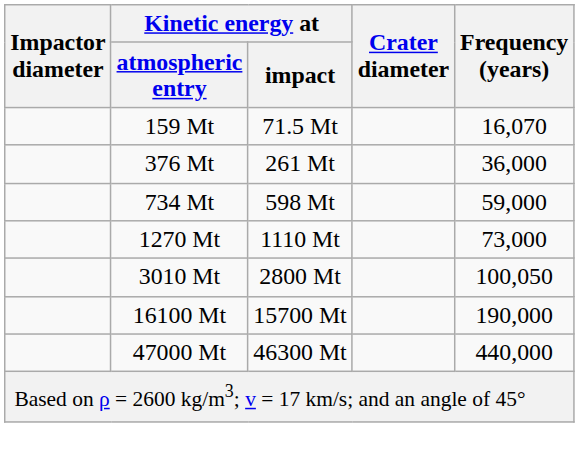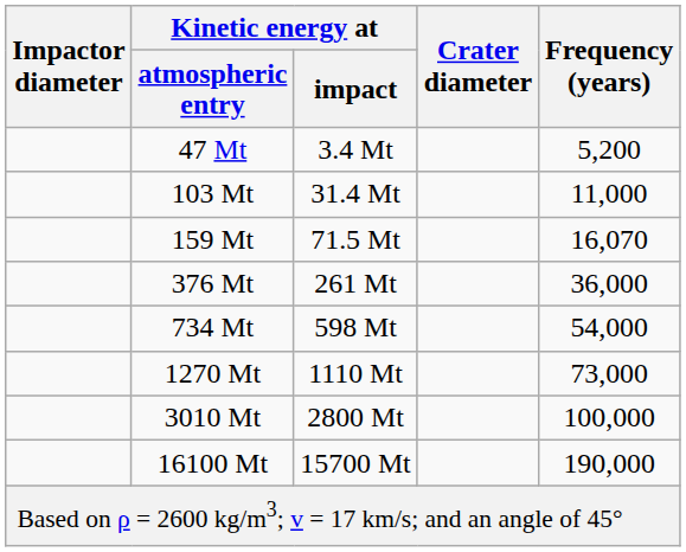 <table class="wikitable" style="text-align:center; float:left; margin-top:0;">
 <tr>
 <th rowspan=2>Impactor<br>diameter</th>
 <th colspan=2><a href='#'>Kinetic energy</a> at</th>
 <th rowspan=2><a href='#'>Crater</a><br>diameter</th>
 <th rowspan=2>Frequency<br>(years)</th>
 </tr>
 <tr>
 <th><a href='#'>atmospheric<br>entry</a></th>
 <th>impact</th>
+</tr>
+<tr>
+<td></td>
+<td>47 <a href='#'>Mt</a></td>
+<td>3.4 Mt</td>
+<td></td>
+<td>5,200</td>
+</tr>
+<tr>
+<td></td>
+<td>103 Mt</td>
+<td>31.4 Mt</td>
+<td></td>
+<td>11,000</td>
 </tr>
 <tr>
 <td></td>
 <td>159 Mt</td>
 <td>71.5 Mt</td>
 <td></td>
 <td>16,070</td>
 </tr>
 <tr>
 <td></td>
 <td>376 Mt</td>
 <td>261 Mt</td>
 <td></td>
 <td>36,000</td>
 </tr>
 <tr>
 <td></td>
 <td>734 Mt</td>
 <td>598 Mt</td>
 <td></td>
-<td>59,000</td>
+<td>54,000</td>
 </tr>
 <tr>
 <td></td>
 <td>1270 Mt</td>
 <td>1110 Mt</td>
 <td></td>
 <td>73,000</td>
 </tr>
 <tr>
 <td></td>
 <td>3010 Mt</td>
 <td>2800 Mt</td>
 <td></td>
-<td>100,050</td>
+<td>100,000</td>
 </tr>
 <tr>
 <td></td>
 <td>16100 Mt</td>
 <td>15700 Mt</td>
 <td></td>
 <td>190,000</td>
 </tr>
 <tr>
-<td></td>
-<td>47000 Mt</td>
-<td>46300 Mt</td>
-<td></td>
-<td>440,000</td>
-</tr>
-<tr>
 <th colspan=5 style="font-size: 0.9em; font-weight: normal; text-align: left; padding: 6px;">Based on <a href='#'>ρ</a> = 2600 kg/m<sup>3</sup>; <a href='#'>v</a> = 17 km/s; and an angle of 45°</th>
 </tr>
 </table>
